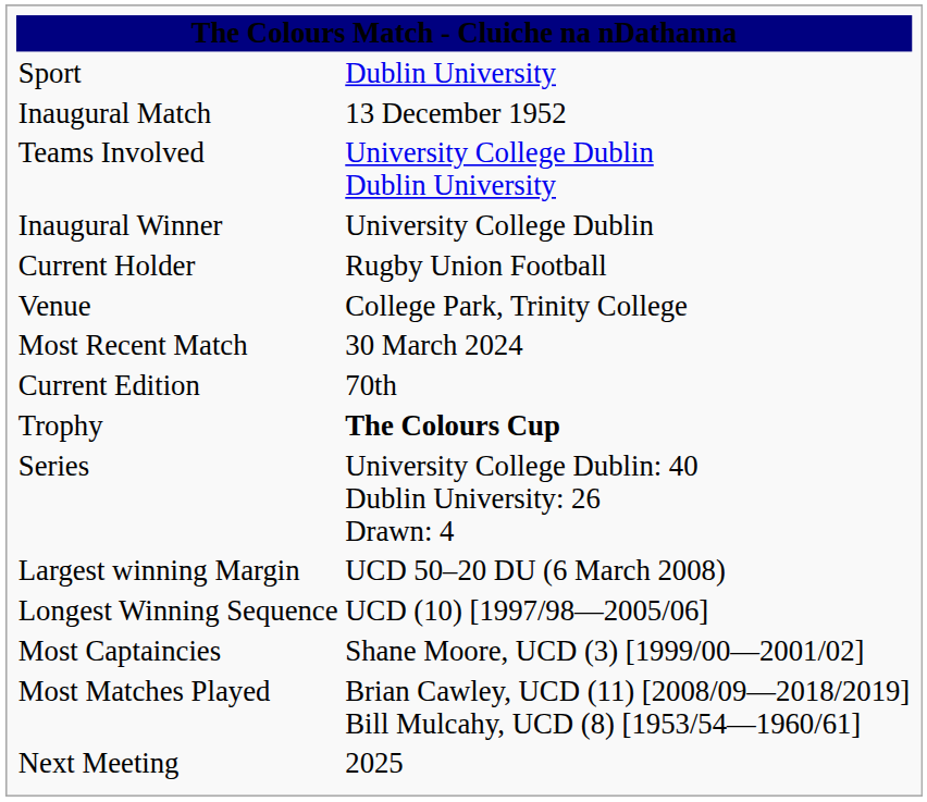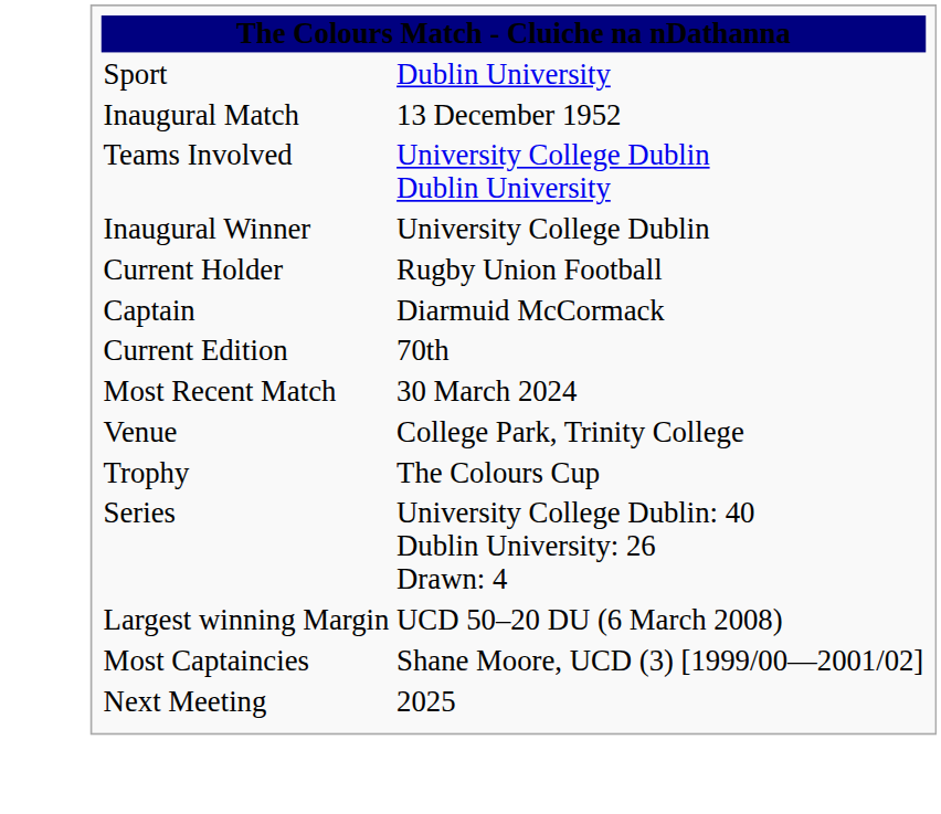 <table class="infobox">
 <tr>
 <th colspan="2" align=center bgcolor="#000080"><span><strong>The Colours Match - Cluiche na nDathanna</strong></span></th>
 </tr>
 <tr>
 <td>Sport</td>
 <td><a href='#'>Dublin University</a></td>
 </tr>
 <tr>
 <td>Inaugural Match</td>
 <td>13 December 1952</td>
 </tr>
 <tr>
 <td>Teams Involved</td>
 <td><a href='#'>University College Dublin</a><br><a href='#'>Dublin University</a></td>
 </tr>
 <tr>
 <td>Inaugural Winner</td>
 <td>University College Dublin</td>
 </tr>
 <tr>
 <td>Current Holder</td>
 <td>Rugby Union Football</td>
 </tr>
 <tr>
-<td>Venue</td>
-<td>College Park, Trinity College</td>
+<td>Captain</td>
+<td>Diarmuid McCormack</td>
+</tr>
+<tr>
+<td>Current Edition</td>
+<td>70th</td>
 </tr>
 <tr>
 <td>Most Recent Match</td>
 <td>30 March 2024</td>
 </tr>
 <tr>
-<td>Current Edition</td>
-<td>70th</td>
+<td>Venue</td>
+<td>College Park, Trinity College</td>
 </tr>
 <tr>
 <td>Trophy</td>
-<td><strong>The Colours Cup</strong></td>
+<td>The Colours Cup</td>
 </tr>
 <tr>
 <td>Series</td>
 <td>University College Dublin: 40<br>Dublin University: 26<br>Drawn: 4</td>
 </tr>
 <tr>
 <td>Largest winning Margin</td>
 <td>UCD 50–20 DU (6 March 2008)</td>
 </tr>
 <tr>
-<td>Longest Winning Sequence</td>
-<td>UCD (10) [1997/98—2005/06]</td>
-</tr>
-<tr>
 <td>Most Captaincies</td>
 <td>Shane Moore, UCD (3) [1999/00—2001/02]</td>
-</tr>
-<tr>
-<td>Most Matches Played</td>
-<td>Brian Cawley, UCD (11) [2008/09—2018/2019]<br>Bill Mulcahy, UCD (8) [1953/54—1960/61]</td>
 </tr>
 <tr>
 <td>Next Meeting</td>
 <td>2025</td>
 </tr>
 <tr>
 </tr>
 </table>
